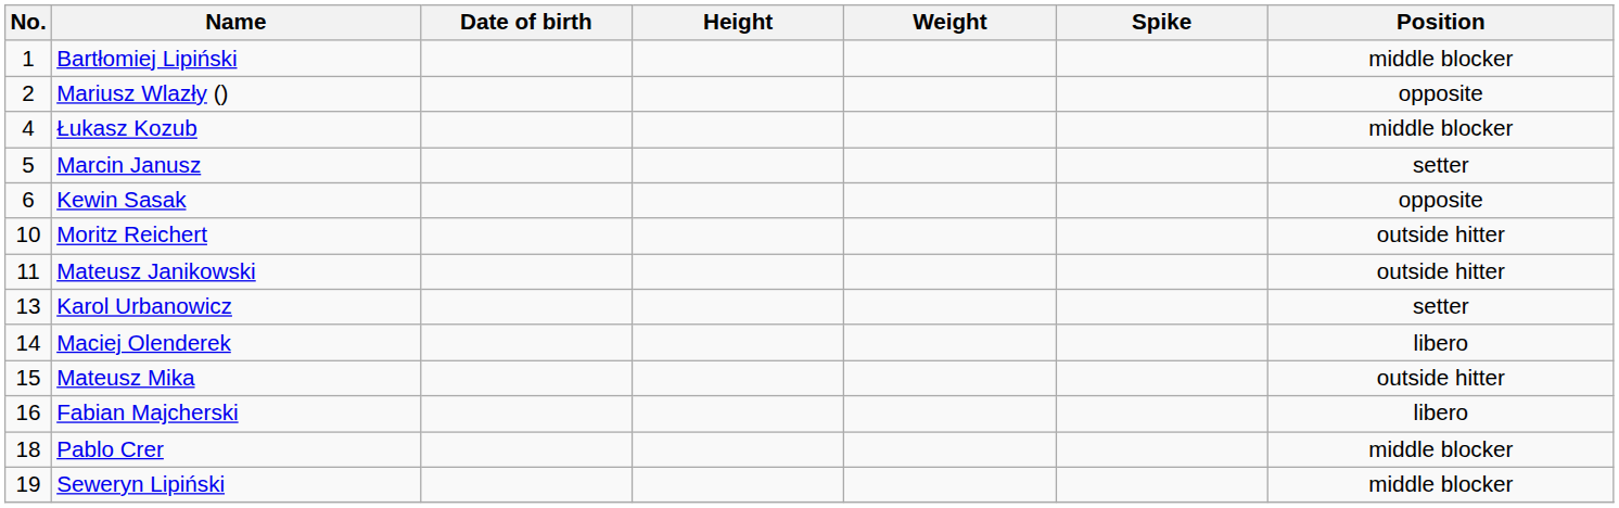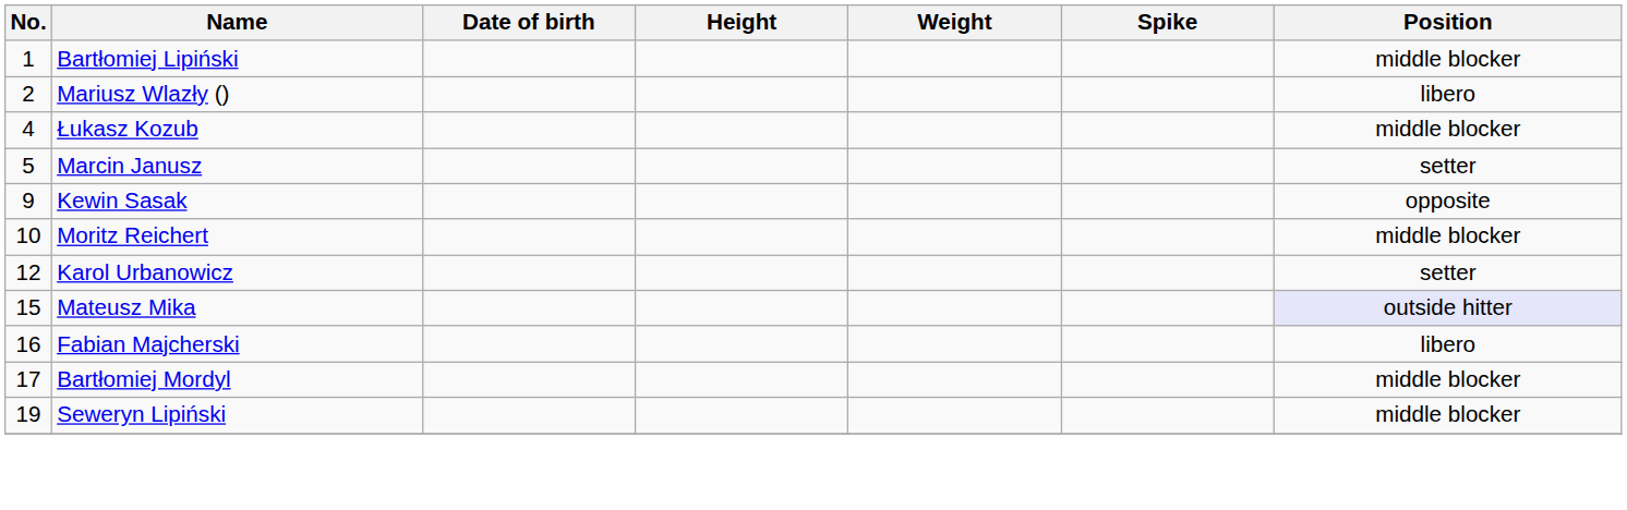 <table class="wikitable sortable" style="font-size:100%; text-align:center;">
 <tr>
 <th>No.</th>
 <th style="width:16em">Name</th>
 <th style="width:9em">Date of birth</th>
 <th style="width:9em">Height</th>
 <th style="width:9em">Weight</th>
 <th style="width:9em">Spike</th>
 <th style="width:15em">Position</th>
 </tr>
 <tr>
 <td>1</td>
 <td align=left> <a href='#'>Bartłomiej Lipiński</a></td>
 <td align=right></td>
 <td></td>
 <td></td>
 <td></td>
 <td>middle blocker</td>
 </tr>
 <tr>
 <td>2</td>
 <td align=left> <a href='#'>Mariusz Wlazły</a> ()</td>
 <td align=right></td>
 <td></td>
 <td></td>
 <td></td>
-<td>opposite</td>
+<td>libero</td>
 </tr>
 <tr>
 <td>4</td>
 <td align=left> <a href='#'>Łukasz Kozub</a></td>
 <td align=right></td>
 <td></td>
 <td></td>
 <td></td>
 <td>middle blocker</td>
 </tr>
 <tr>
 <td>5</td>
 <td align=left> <a href='#'>Marcin Janusz</a></td>
 <td align=right></td>
 <td></td>
 <td></td>
 <td></td>
 <td>setter</td>
 </tr>
 <tr>
-<td>6</td>
+<td>9</td>
 <td align=left> <a href='#'>Kewin Sasak</a></td>
 <td align=right></td>
 <td></td>
 <td></td>
 <td></td>
 <td>opposite</td>
 </tr>
 <tr>
 <td>10</td>
 <td align=left> <a href='#'>Moritz Reichert</a></td>
 <td align=right></td>
 <td></td>
 <td></td>
 <td></td>
-<td>outside hitter</td>
+<td>middle blocker</td>
 </tr>
 <tr>
-<td>11</td>
-<td align=left> <a href='#'>Mateusz Janikowski</a></td>
-<td align=right></td>
-<td></td>
-<td></td>
-<td></td>
-<td>outside hitter</td>
-</tr>
-<tr>
-<td>13</td>
+<td>12</td>
 <td align=left> <a href='#'>Karol Urbanowicz</a></td>
 <td align=right></td>
 <td></td>
 <td></td>
 <td></td>
 <td>setter</td>
 </tr>
 <tr>
-<td>14</td>
-<td align=left> <a href='#'>Maciej Olenderek</a></td>
-<td align=right></td>
-<td></td>
-<td></td>
-<td></td>
-<td>libero</td>
-</tr>
-<tr>
 <td>15</td>
 <td align=left> <a href='#'>Mateusz Mika</a></td>
 <td align=right></td>
 <td></td>
 <td></td>
 <td></td>
-<td>outside hitter</td>
+<td style="background: lavender;">outside hitter</td>
 </tr>
 <tr>
 <td>16</td>
 <td align=left> <a href='#'>Fabian Majcherski</a></td>
 <td align=right></td>
 <td></td>
 <td></td>
 <td></td>
 <td>libero</td>
 </tr>
 <tr>
-<td>18</td>
-<td align=left> <a href='#'>Pablo Crer</a></td>
+<td>17</td>
+<td align=left> <a href='#'>Bartłomiej Mordyl</a></td>
 <td align=right></td>
 <td></td>
 <td></td>
 <td></td>
 <td>middle blocker</td>
 </tr>
 <tr>
 <td>19</td>
 <td align=left> <a href='#'>Seweryn Lipiński</a></td>
 <td align=right></td>
 <td></td>
 <td></td>
 <td></td>
 <td>middle blocker</td>
 </tr>
 <tr>
 </tr>
 </table>
